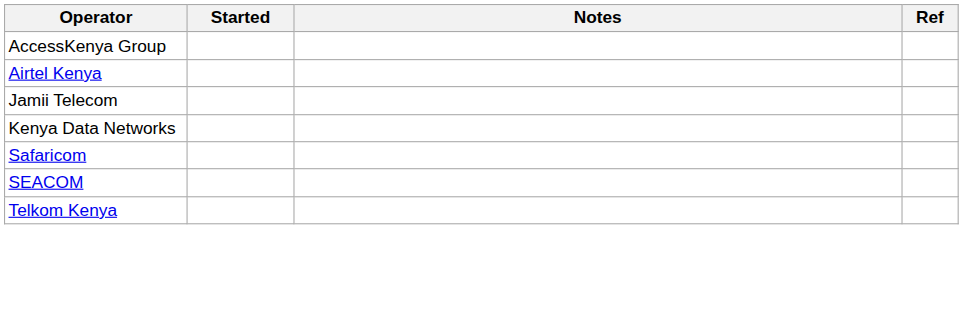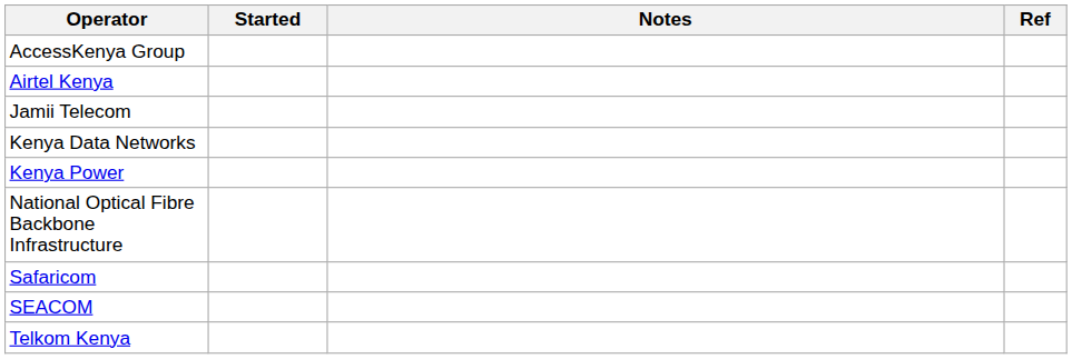 <table class="wikitable" style="background: #FFFFFF; width: 100%; white-space: normal;">
 <tr>
 <th scope="col" width="100px">Operator</th>
 <th scope="col" width="20px">Started</th>
 <th scope="col" width="350px">Notes</th>
 <th scope="col" width="20px">Ref</th>
 </tr>
 <tr>
 <td>AccessKenya Group</td>
 <td></td>
 <td></td>
 <td></td>
 </tr>
 <tr>
 <td><a href='#'>Airtel Kenya</a></td>
 <td></td>
 <td></td>
 <td></td>
 </tr>
 <tr>
 <td>Jamii Telecom</td>
 <td></td>
 <td></td>
 <td></td>
 </tr>
 <tr>
 <td>Kenya Data Networks</td>
 <td></td>
 <td></td>
 <td></td>
 </tr>
 <tr>
+<td><a href='#'>Kenya Power</a></td>
+<td></td>
+<td></td>
+<td></td>
+</tr>
+<tr>
+<td>National Optical Fibre Backbone Infrastructure</td>
+<td></td>
+<td></td>
+<td></td>
+</tr>
+<tr>
 <td><a href='#'>Safaricom</a></td>
 <td></td>
 <td></td>
 <td></td>
 </tr>
 <tr>
 <td><a href='#'>SEACOM</a></td>
 <td></td>
 <td></td>
 <td></td>
 </tr>
 <tr>
 <td><a href='#'>Telkom Kenya</a></td>
 <td></td>
 <td></td>
 <td></td>
 </tr>
 </table>
